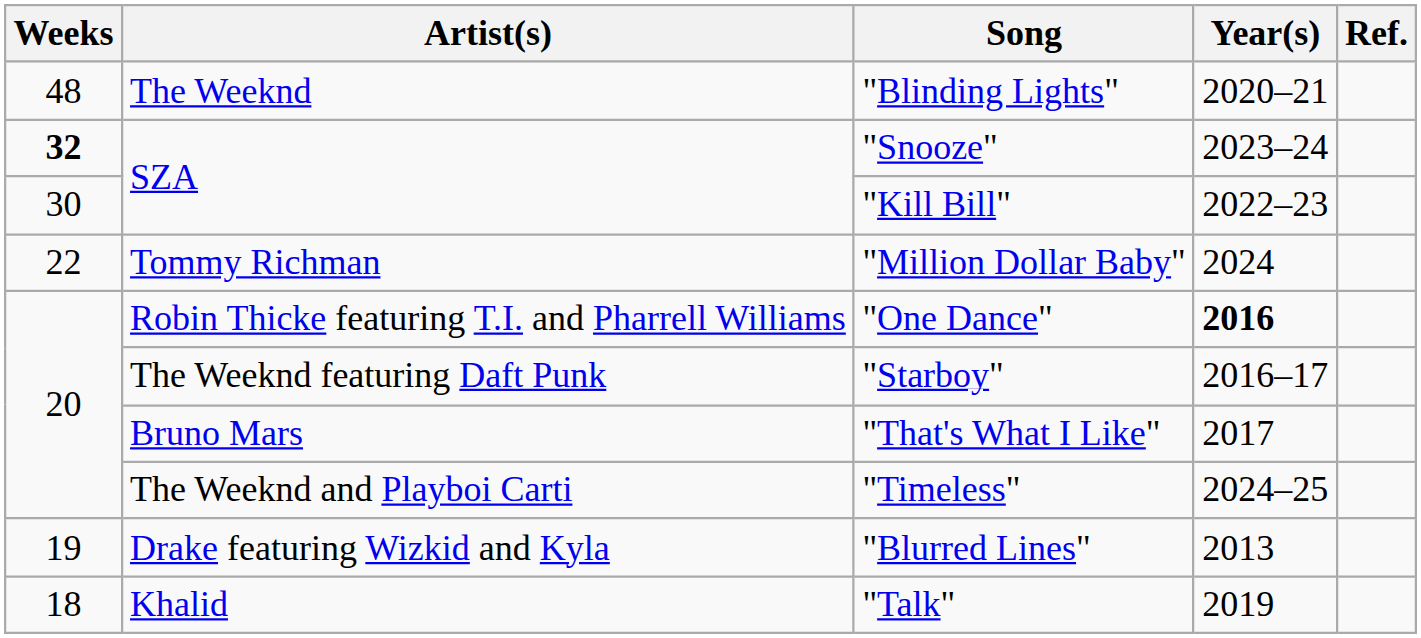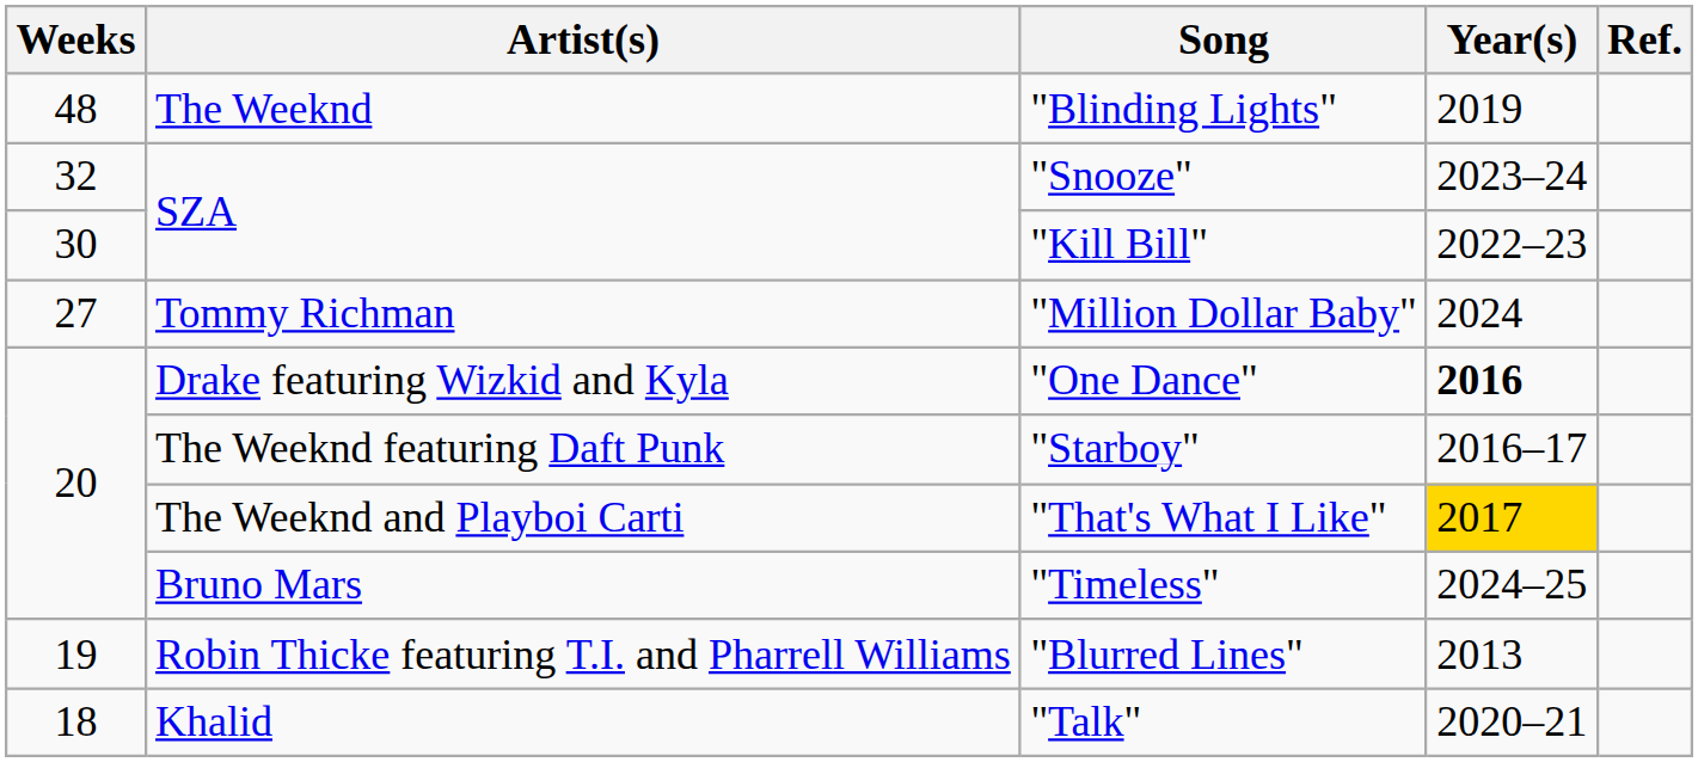 <table class="wikitable">
 <tr>
 <th>Weeks</th>
 <th>Artist(s)</th>
 <th>Song</th>
 <th>Year(s)</th>
 <th>Ref.</th>
 </tr>
 <tr>
 <td style="text-align:center;">48</td>
 <td><a href='#'>The Weeknd</a></td>
 <td>"<a href='#'>Blinding Lights</a>"</td>
-<td>2020–21</td>
+<td>2019</td>
 <td></td>
 </tr>
 <tr>
-<td style="text-align:center;"><strong>32</strong></td>
+<td style="text-align:center;">32</td>
 <td rowspan="2"><a href='#'>SZA</a></td>
 <td>"<a href='#'>Snooze</a>"</td>
 <td>2023–24</td>
 <td></td>
 </tr>
 <tr>
 <td style="text-align:center;">30</td>
 <td>"<a href='#'>Kill Bill</a>"</td>
 <td>2022–23</td>
 <td></td>
 </tr>
 <tr>
-<td style="text-align:center;">22</td>
+<td style="text-align:center;">27</td>
 <td><a href='#'>Tommy Richman</a></td>
 <td>"<a href='#'>Million Dollar Baby</a>"</td>
 <td>2024</td>
 <td></td>
 </tr>
 <tr>
 <td rowspan="4" style="text-align:center;">20</td>
-<td><a href='#'>Robin Thicke</a> featuring <a href='#'>T.I.</a> and <a href='#'>Pharrell Williams</a></td>
+<td><a href='#'>Drake</a> featuring <a href='#'>Wizkid</a> and <a href='#'>Kyla</a></td>
 <td>"<a href='#'>One Dance</a>"</td>
 <td><strong>2016</strong></td>
 <td></td>
 </tr>
 <tr>
 <td>The Weeknd featuring <a href='#'>Daft Punk</a></td>
 <td>"<a href='#'>Starboy</a>"</td>
 <td>2016–17</td>
 <td></td>
 </tr>
 <tr>
-<td><a href='#'>Bruno Mars</a></td>
+<td>The Weeknd and <a href='#'>Playboi Carti</a></td>
 <td>"<a href='#'>That's What I Like</a>"</td>
-<td>2017</td>
+<td style="background: gold;">2017</td>
 <td></td>
 </tr>
 <tr>
-<td>The Weeknd and <a href='#'>Playboi Carti</a></td>
+<td><a href='#'>Bruno Mars</a></td>
 <td>"<a href='#'>Timeless</a>"</td>
 <td>2024–25</td>
 <td></td>
 </tr>
 <tr>
 <td style="text-align:center;">19</td>
-<td><a href='#'>Drake</a> featuring <a href='#'>Wizkid</a> and <a href='#'>Kyla</a></td>
+<td><a href='#'>Robin Thicke</a> featuring <a href='#'>T.I.</a> and <a href='#'>Pharrell Williams</a></td>
 <td>"<a href='#'>Blurred Lines</a>"</td>
 <td>2013</td>
 <td></td>
 </tr>
 <tr>
 <td style="text-align:center;">18</td>
 <td><a href='#'>Khalid</a></td>
 <td>"<a href='#'>Talk</a>"</td>
-<td>2019</td>
+<td>2020–21</td>
 <td></td>
 </tr>
 </table>
